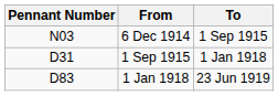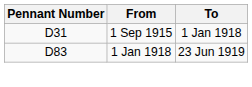 <table class="wikitable" style="text-align:center">
 <tr>
 <th>Pennant Number</th>
 <th>From</th>
 <th>To</th>
-</tr>
-<tr>
-<td>N03</td>
-<td>6 Dec 1914</td>
-<td>1 Sep 1915</td>
 </tr>
 <tr>
 <td>D31</td>
 <td>1 Sep 1915</td>
 <td>1 Jan 1918</td>
 </tr>
 <tr>
 <td>D83</td>
 <td>1 Jan 1918</td>
 <td>23 Jun 1919</td>
 </tr>
 </table>
